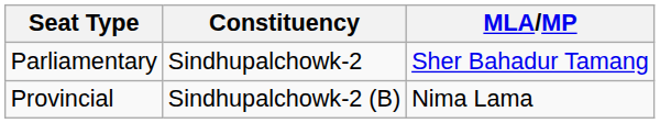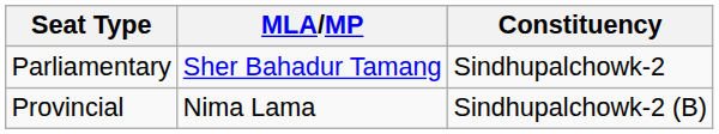 <table class="wikitable">
 <tr>
 <th>Seat Type</th>
+<th><a href='#'>MLA</a>/<a href='#'>MP</a></th>
 <th>Constituency</th>
-<th><a href='#'>MLA</a>/<a href='#'>MP</a></th>
 </tr>
 <tr>
 <td>Parliamentary</td>
+<td><a href='#'>Sher Bahadur Tamang</a></td>
 <td>Sindhupalchowk-2</td>
-<td><a href='#'>Sher Bahadur Tamang</a></td>
 </tr>
 <tr>
 <td>Provincial</td>
+<td>Nima Lama</td>
 <td>Sindhupalchowk-2 (B)</td>
-<td>Nima Lama</td>
 </tr>
 </table>
